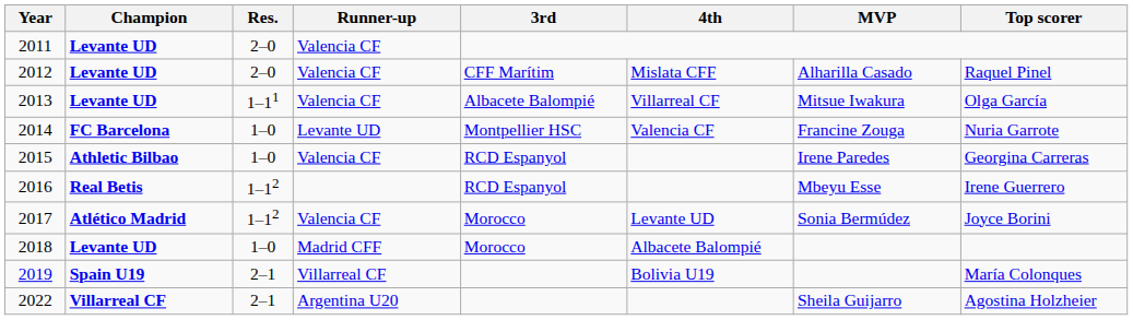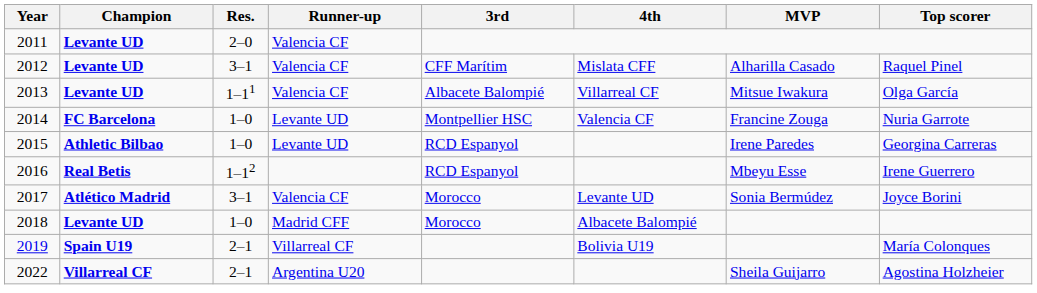 <table class="wikitable">
 <tr>
 <th width=50px>Year</th>
 <th width=150px>Champion</th>
 <th width=50px>Res.</th>
 <th width=150px>Runner-up</th>
 <th width=150px>3rd</th>
 <th width=150px>4th</th>
 <th width=150px>MVP</th>
 <th width=150px>Top scorer</th>
 </tr>
 <tr>
 <td align=center>2011</td>
 <td> <strong><a href='#'>Levante UD</a></strong></td>
 <td align=center>2–0</td>
 <td> <a href='#'>Valencia CF</a></td>
 </tr>
 <tr>
 <td align=center>2012</td>
 <td> <strong><a href='#'>Levante UD</a></strong></td>
-<td align=center>2–0</td>
+<td align=center>3–1</td>
 <td> <a href='#'>Valencia CF</a></td>
 <td> <a href='#'>CFF Marítim</a></td>
 <td> <a href='#'>Mislata CFF</a></td>
 <td> <a href='#'>Alharilla Casado</a></td>
 <td> <a href='#'>Raquel Pinel</a></td>
 </tr>
 <tr>
 <td align=center>2013</td>
 <td> <strong><a href='#'>Levante UD</a></strong></td>
 <td align=center>1–1<sup>1</sup></td>
 <td> <a href='#'>Valencia CF</a></td>
 <td> <a href='#'>Albacete Balompié</a></td>
 <td> <a href='#'>Villarreal CF</a></td>
 <td> <a href='#'>Mitsue Iwakura</a></td>
 <td> <a href='#'>Olga García</a></td>
 </tr>
 <tr>
 <td align=center>2014</td>
 <td> <strong><a href='#'>FC Barcelona</a></strong></td>
 <td align=center>1–0</td>
 <td> <a href='#'>Levante UD</a></td>
 <td> <a href='#'>Montpellier HSC</a></td>
 <td> <a href='#'>Valencia CF</a></td>
 <td> <a href='#'>Francine Zouga</a></td>
 <td> <a href='#'>Nuria Garrote</a></td>
 </tr>
 <tr>
 <td align=center>2015</td>
 <td> <strong><a href='#'>Athletic Bilbao</a></strong></td>
 <td align=center>1–0</td>
-<td> <a href='#'>Valencia CF</a></td>
+<td> <a href='#'>Levante UD</a></td>
 <td> <a href='#'>RCD Espanyol</a></td>
 <td></td>
 <td> <a href='#'>Irene Paredes</a></td>
 <td> <a href='#'>Georgina Carreras</a></td>
 </tr>
 <tr>
 <td align=center>2016</td>
 <td> <strong><a href='#'>Real Betis</a></strong></td>
 <td align=center>1–1<sup>2</sup></td>
 <td></td>
 <td> <a href='#'>RCD Espanyol</a></td>
 <td></td>
 <td> <a href='#'>Mbeyu Esse</a></td>
 <td> <a href='#'>Irene Guerrero</a></td>
 </tr>
 <tr>
 <td align=center>2017</td>
 <td> <strong><a href='#'>Atlético Madrid</a></strong></td>
-<td align=center>1–1<sup>2</sup></td>
+<td align=center>3–1</td>
 <td> <a href='#'>Valencia CF</a></td>
 <td> <a href='#'>Morocco</a></td>
 <td> <a href='#'>Levante UD</a></td>
 <td> <a href='#'>Sonia Bermúdez</a></td>
 <td> <a href='#'>Joyce Borini</a></td>
 </tr>
 <tr>
 <td align=center>2018</td>
 <td> <strong><a href='#'>Levante UD</a></strong></td>
 <td align=center>1–0</td>
 <td> <a href='#'>Madrid CFF</a></td>
 <td> <a href='#'>Morocco</a></td>
 <td> <a href='#'>Albacete Balompié</a></td>
 <td></td>
 <td></td>
 </tr>
 <tr>
 <td align=center><a href='#'>2019</a></td>
 <td> <strong><a href='#'>Spain U19</a></strong></td>
 <td align=center>2–1</td>
 <td> <a href='#'>Villarreal CF</a></td>
 <td></td>
 <td> <a href='#'>Bolivia U19</a></td>
 <td></td>
 <td> <a href='#'>María Colonques</a></td>
 </tr>
 <tr>
 <td align=center>2022</td>
 <td> <strong><a href='#'>Villarreal CF</a></strong></td>
 <td align=center>2–1</td>
 <td> <a href='#'>Argentina U20</a></td>
 <td></td>
 <td></td>
 <td> <a href='#'>Sheila Guijarro</a></td>
 <td> <a href='#'>Agostina Holzheier</a></td>
 </tr>
 </table>
